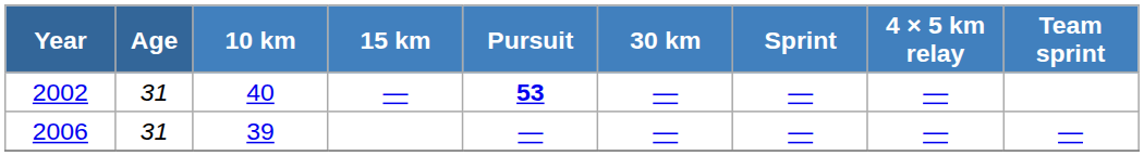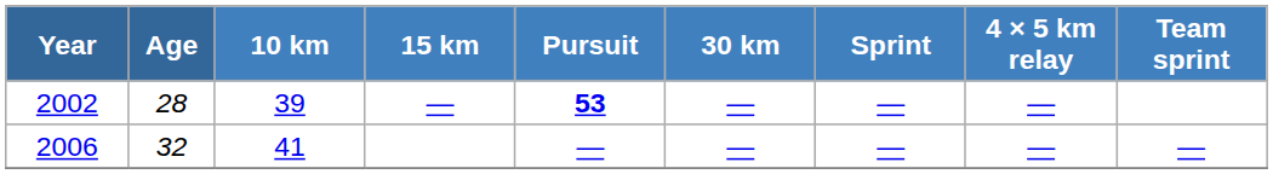 <table class="wikitable" style="font-size:95%; text-align:center; border:grey solid 1px; border-collapse:collapse; background:#ffffff;">
 <tr>
 <th style="background-color:#369; color:white; width:60px;"> Year </th>
 <th style="background-color:#369; color:white; width:40px;"> Age </th>
 <th style="background-color:#4180be; color:white; width:75px;"> 10 km </th>
 <th style="background-color:#4180be; color:white; width:75px;"> 15 km </th>
 <th style="background-color:#4180be; color:white; width:75px;"> Pursuit </th>
 <th style="background-color:#4180be; color:white; width:75px;"> 30 km </th>
 <th style="background-color:#4180be; color:white; width:75px;"> Sprint </th>
 <th style="background-color:#4180be; color:white; width:75px;"> 4 × 5 km <br> relay </th>
 <th style="background-color:#4180be; color:white; width:75px;"> Team <br> sprint </th>
 </tr>
 <tr>
 <td><a href='#'>2002</a></td>
-<td><em>31</em></td>
-<td><a href='#'>40</a></td>
+<td><em>28</em></td>
+<td><a href='#'>39</a></td>
 <td><a href='#'>—</a></td>
 <td><strong><a href='#'>53</a></strong></td>
 <td><a href='#'>—</a></td>
 <td><a href='#'>—</a></td>
 <td><a href='#'>—</a></td>
 <td></td>
 </tr>
 <tr>
 <td><a href='#'>2006</a></td>
-<td><em>31</em></td>
-<td><a href='#'>39</a></td>
+<td><em>32</em></td>
+<td><a href='#'>41</a></td>
 <td></td>
 <td><a href='#'>—</a></td>
 <td><a href='#'>—</a></td>
 <td><a href='#'>—</a></td>
 <td><a href='#'>—</a></td>
 <td><a href='#'>—</a></td>
 </tr>
 <tr>
 </tr>
 </table>
